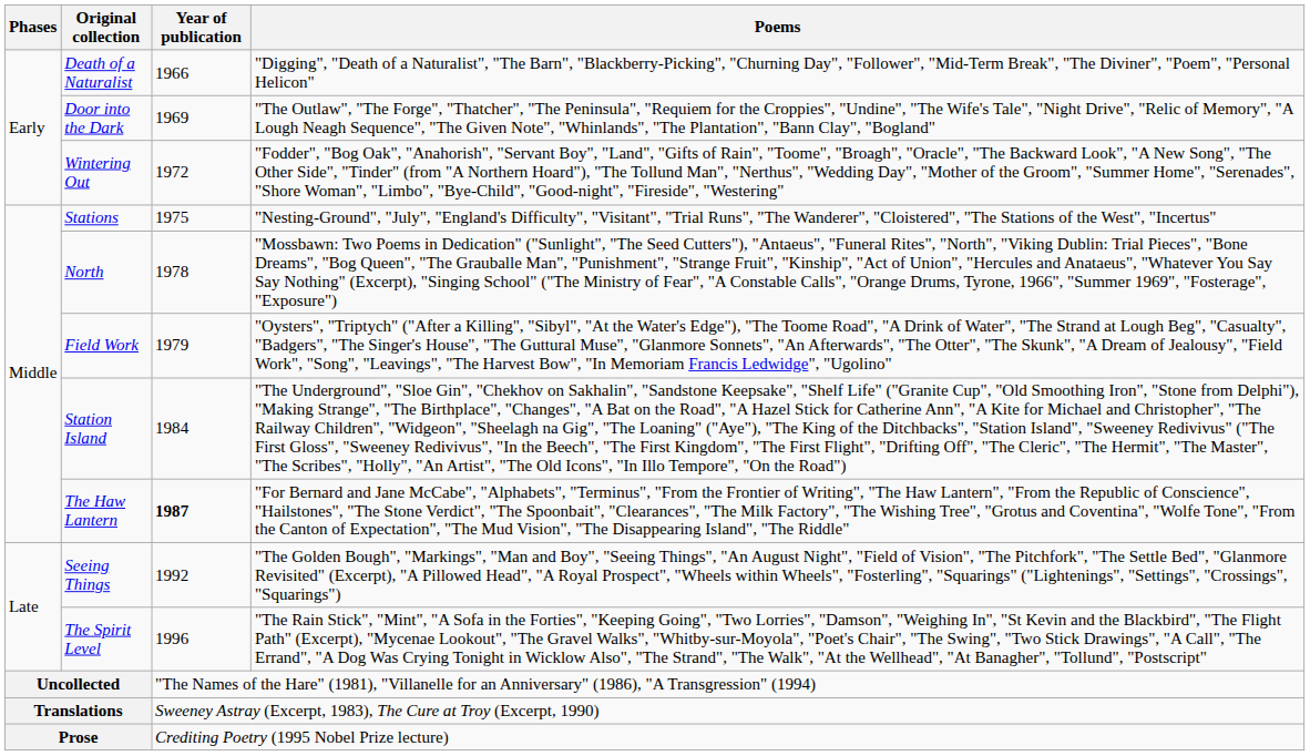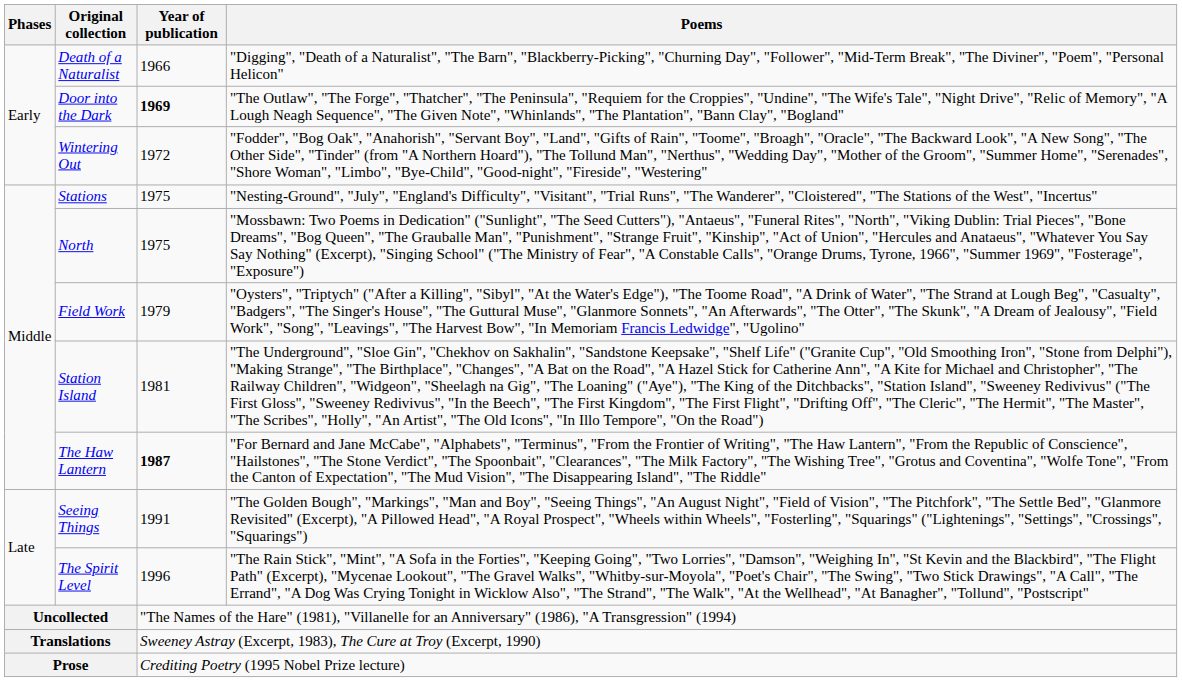 <table class="wikitable mw-collapsible">
 <tr>
 <th>Phases</th>
 <th>Original collection</th>
 <th>Year of publication</th>
 <th>Poems</th>
 </tr>
 <tr>
 <td rowspan="3">Early</td>
 <td><em><a href='#'>Death of a Naturalist</a></em></td>
 <td>1966</td>
 <td>"Digging", "Death of a Naturalist", "The Barn", "Blackberry-Picking", "Churning Day", "Follower", "Mid-Term Break", "The Diviner", "Poem", "Personal Helicon"</td>
 </tr>
 <tr>
 <td><em><a href='#'>Door into the Dark</a></em></td>
-<td>1969</td>
+<td><strong>1969</strong></td>
 <td>"The Outlaw", "The Forge", "Thatcher", "The Peninsula", "Requiem for the Croppies", "Undine", "The Wife's Tale", "Night Drive", "Relic of Memory", "A Lough Neagh Sequence", "The Given Note", "Whinlands", "The Plantation", "Bann Clay", "Bogland"</td>
 </tr>
 <tr>
 <td><em><a href='#'>Wintering Out</a></em></td>
 <td>1972</td>
 <td>"Fodder", "Bog Oak", "Anahorish", "Servant Boy", "Land", "Gifts of Rain", "Toome", "Broagh", "Oracle", "The Backward Look", "A New Song", "The Other Side", "Tinder" (from "A Northern Hoard"), "The Tollund Man", "Nerthus", "Wedding Day", "Mother of the Groom", "Summer Home", "Serenades", "Shore Woman", "Limbo", "Bye-Child", "Good-night", "Fireside", "Westering"</td>
 </tr>
 <tr>
 <td rowspan="5">Middle</td>
 <td><em><a href='#'>Stations</a></em></td>
 <td>1975</td>
 <td>"Nesting-Ground", "July", "England's Difficulty", "Visitant", "Trial Runs", "The Wanderer", "Cloistered", "The Stations of the West", "Incertus"</td>
 </tr>
 <tr>
 <td><em><a href='#'>North</a></em></td>
-<td>1978</td>
+<td>1975</td>
 <td>"Mossbawn: Two Poems in Dedication" ("Sunlight", "The Seed Cutters"), "Antaeus", "Funeral Rites", "North", "Viking Dublin: Trial Pieces", "Bone Dreams", "Bog Queen", "The Grauballe Man", "Punishment", "Strange Fruit", "Kinship", "Act of Union", "Hercules and Anataeus", "Whatever You Say Say Nothing" (Excerpt), "Singing School" ("The Ministry of Fear", "A Constable Calls", "Orange Drums, Tyrone, 1966", "Summer 1969", "Fosterage", "Exposure")</td>
 </tr>
 <tr>
 <td><em><a href='#'>Field Work</a></em></td>
 <td>1979</td>
 <td>"Oysters", "Triptych" ("After a Killing", "Sibyl", "At the Water's Edge"), "The Toome Road", "A Drink of Water", "The Strand at Lough Beg", "Casualty", "Badgers", "The Singer's House", "The Guttural Muse", "Glanmore Sonnets", "An Afterwards", "The Otter", "The Skunk", "A Dream of Jealousy", "Field Work", "Song", "Leavings", "The Harvest Bow", "In Memoriam <a href='#'>Francis Ledwidge</a>", "Ugolino"</td>
 </tr>
 <tr>
 <td><em><a href='#'>Station Island</a></em></td>
-<td>1984</td>
+<td>1981</td>
 <td>"The Underground", "Sloe Gin", "Chekhov on Sakhalin", "Sandstone Keepsake", "Shelf Life" ("Granite Cup", "Old Smoothing Iron", "Stone from Delphi"), "Making Strange", "The Birthplace", "Changes", "A Bat on the Road", "A Hazel Stick for Catherine Ann", "A Kite for Michael and Christopher", "The Railway Children", "Widgeon", "Sheelagh na Gig", "The Loaning" ("Aye"), "The King of the Ditchbacks", "Station Island", "Sweeney Redivivus" ("The First Gloss", "Sweeney Redivivus", "In the Beech", "The First Kingdom", "The First Flight", "Drifting Off", "The Cleric", "The Hermit", "The Master", "The Scribes", "Holly", "An Artist", "The Old Icons", "In Illo Tempore", "On the Road")</td>
 </tr>
 <tr>
 <td><em><a href='#'>The Haw Lantern</a></em></td>
 <td><strong>1987</strong></td>
 <td>"For Bernard and Jane McCabe", "Alphabets", "Terminus", "From the Frontier of Writing", "The Haw Lantern", "From the Republic of Conscience", "Hailstones", "The Stone Verdict", "The Spoonbait", "Clearances", "The Milk Factory", "The Wishing Tree", "Grotus and Coventina", "Wolfe Tone", "From the Canton of Expectation", "The Mud Vision", "The Disappearing Island", "The Riddle"</td>
 </tr>
 <tr>
 <td rowspan="2">Late</td>
 <td><em><a href='#'>Seeing Things</a></em></td>
-<td>1992</td>
+<td>1991</td>
 <td>"The Golden Bough", "Markings", "Man and Boy", "Seeing Things", "An August Night", "Field of Vision", "The Pitchfork", "The Settle Bed", "Glanmore Revisited" (Excerpt), "A Pillowed Head", "A Royal Prospect", "Wheels within Wheels", "Fosterling", "Squarings" ("Lightenings", "Settings", "Crossings", "Squarings")</td>
 </tr>
 <tr>
 <td><em><a href='#'>The Spirit Level</a></em></td>
 <td>1996</td>
 <td>"The Rain Stick", "Mint", "A Sofa in the Forties", "Keeping Going", "Two Lorries", "Damson", "Weighing In", "St Kevin and the Blackbird", "The Flight Path" (Excerpt), "Mycenae Lookout", "The Gravel Walks", "Whitby-sur-Moyola", "Poet's Chair", "The Swing", "Two Stick Drawings", "A Call", "The Errand", "A Dog Was Crying Tonight in Wicklow Also", "The Strand", "The Walk", "At the Wellhead", "At Banagher", "Tollund", "Postscript"</td>
 </tr>
 <tr>
 <th colspan="2">Uncollected</th>
 <td colspan="2">"The Names of the Hare" (1981), "Villanelle for an Anniversary" (1986), "A Transgression" (1994)</td>
 </tr>
 <tr>
 <th colspan="2">Translations</th>
 <td colspan="2"><em>Sweeney Astray</em> (Excerpt, 1983), <em>The Cure at Troy</em> (Excerpt, 1990)</td>
 </tr>
 <tr>
 <th colspan="2">Prose</th>
 <td colspan="2"><em>Crediting Poetry</em> (1995 Nobel Prize lecture)</td>
 </tr>
 </table>
